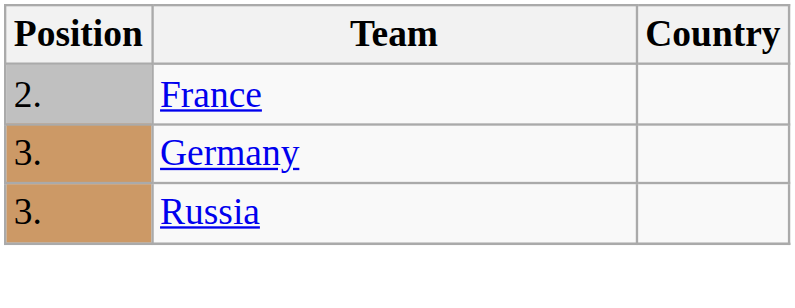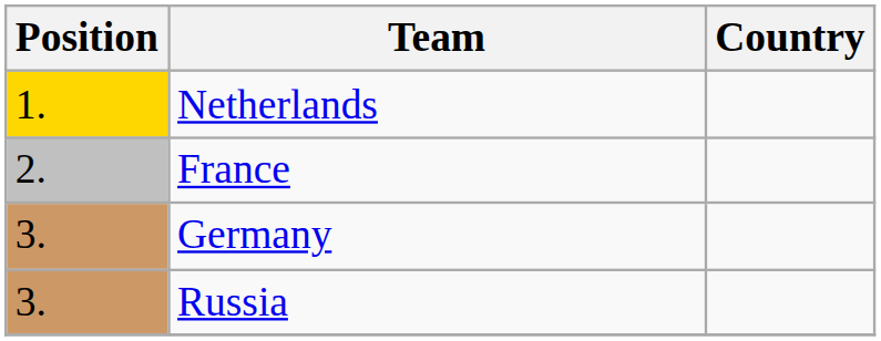 <table class=wikitable>
 <tr>
 <th width=10>Position</th>
 <th width=200>Team</th>
 <th>Country</th>
+</tr>
+<tr cv>
+<td bgcolor=gold>1.</td>
+<td><a href='#'>Netherlands</a></td>
+<td></td>
 </tr>
 <tr>
 <td bgcolor="silver">2.</td>
 <td><a href='#'>France</a></td>
 <td></td>
 </tr>
 <tr>
 <td bgcolor="CC9966">3.</td>
 <td><a href='#'>Germany</a></td>
 <td></td>
 </tr>
 <tr>
 <td bgcolor="CC9966">3.</td>
 <td><a href='#'>Russia</a></td>
 <td></td>
 </tr>
 <tr>
 </tr>
 </table>
